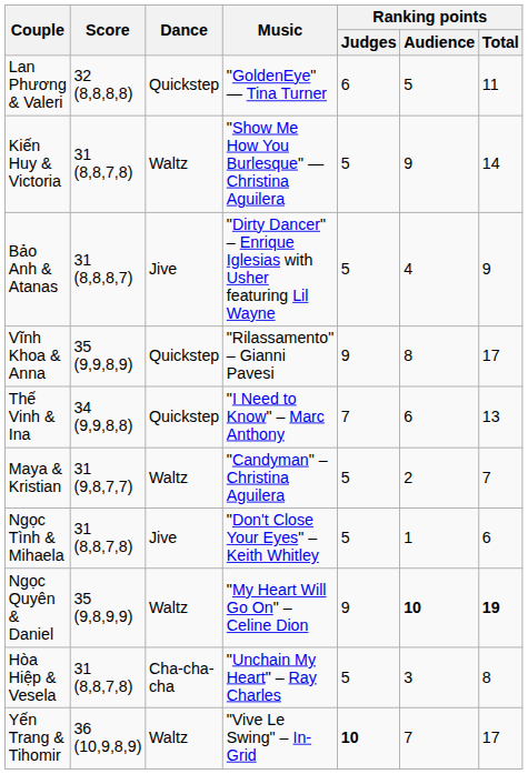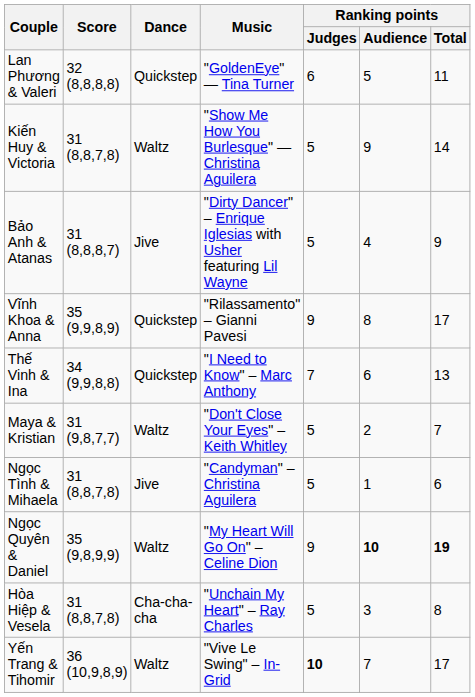 <table class="wikitable" style="width:80%;">
 <tr>
 <th rowspan=2>Couple</th>
 <th rowspan=2>Score</th>
 <th rowspan=2>Dance</th>
 <th rowspan=2>Music</th>
 <th colspan=3>Ranking points</th>
 </tr>
 <tr>
 <th>Judges</th>
 <th>Audience</th>
 <th>Total</th>
 </tr>
 <tr>
 <td>Lan Phương & Valeri</td>
 <td>32 (8,8,8,8)</td>
 <td>Quickstep</td>
 <td>"<a href='#'>GoldenEye</a>" — <a href='#'>Tina Turner</a></td>
 <td>6</td>
 <td>5</td>
 <td>11</td>
 </tr>
 <tr>
 <td>Kiến Huy & Victoria</td>
 <td>31 (8,8,7,8)</td>
 <td>Waltz</td>
 <td>"<a href='#'>Show Me How You Burlesque</a>" — <a href='#'>Christina Aguilera</a></td>
 <td>5</td>
 <td>9</td>
 <td>14</td>
 </tr>
 <tr>
 <td>Bảo Anh & Atanas</td>
 <td>31 (8,8,8,7)</td>
 <td>Jive</td>
 <td>"<a href='#'>Dirty Dancer</a>" – <a href='#'>Enrique Iglesias</a> with <a href='#'>Usher</a> featuring <a href='#'>Lil Wayne</a></td>
 <td>5</td>
 <td>4</td>
 <td>9</td>
 </tr>
 <tr>
 <td>Vĩnh Khoa & Anna</td>
 <td>35 (9,9,8,9)</td>
 <td>Quickstep</td>
 <td>"Rilassamento" – Gianni Pavesi</td>
 <td>9</td>
 <td>8</td>
 <td>17</td>
 </tr>
 <tr>
 <td>Thế Vinh & Ina</td>
 <td>34 (9,9,8,8)</td>
 <td>Quickstep</td>
 <td>"<a href='#'>I Need to Know</a>" – <a href='#'>Marc Anthony</a></td>
 <td>7</td>
 <td>6</td>
 <td>13</td>
 </tr>
 <tr>
 <td>Maya & Kristian</td>
 <td>31 (9,8,7,7)</td>
 <td>Waltz</td>
-<td>"<a href='#'>Candyman</a>" – <a href='#'>Christina Aguilera</a></td>
+<td>"<a href='#'>Don't Close Your Eyes</a>" – <a href='#'>Keith Whitley</a></td>
 <td>5</td>
 <td>2</td>
 <td>7</td>
 </tr>
 <tr>
 <td>Ngọc Tình & Mihaela</td>
 <td>31 (8,8,7,8)</td>
 <td>Jive</td>
-<td>"<a href='#'>Don't Close Your Eyes</a>" – <a href='#'>Keith Whitley</a></td>
+<td>"<a href='#'>Candyman</a>" – <a href='#'>Christina Aguilera</a></td>
 <td>5</td>
 <td>1</td>
 <td>6</td>
 </tr>
 <tr>
 <td>Ngọc Quyên & Daniel</td>
 <td>35 (9,8,9,9)</td>
 <td>Waltz</td>
 <td>"<a href='#'>My Heart Will Go On</a>" – <a href='#'>Celine Dion</a></td>
 <td>9</td>
 <td><strong>10</strong></td>
 <td><strong>19</strong></td>
 </tr>
 <tr>
 <td>Hòa Hiệp & Vesela</td>
 <td>31 (8,8,7,8)</td>
 <td>Cha-cha-cha</td>
 <td>"<a href='#'>Unchain My Heart</a>" – <a href='#'>Ray Charles</a></td>
 <td>5</td>
 <td>3</td>
 <td>8</td>
 </tr>
 <tr>
 <td>Yến Trang & Tihomir</td>
 <td>36 (10,9,8,9)</td>
 <td>Waltz</td>
 <td>"Vive Le Swing" – <a href='#'>In-Grid</a></td>
 <td><strong>10</strong></td>
 <td>7</td>
 <td>17</td>
 </tr>
 </table>
